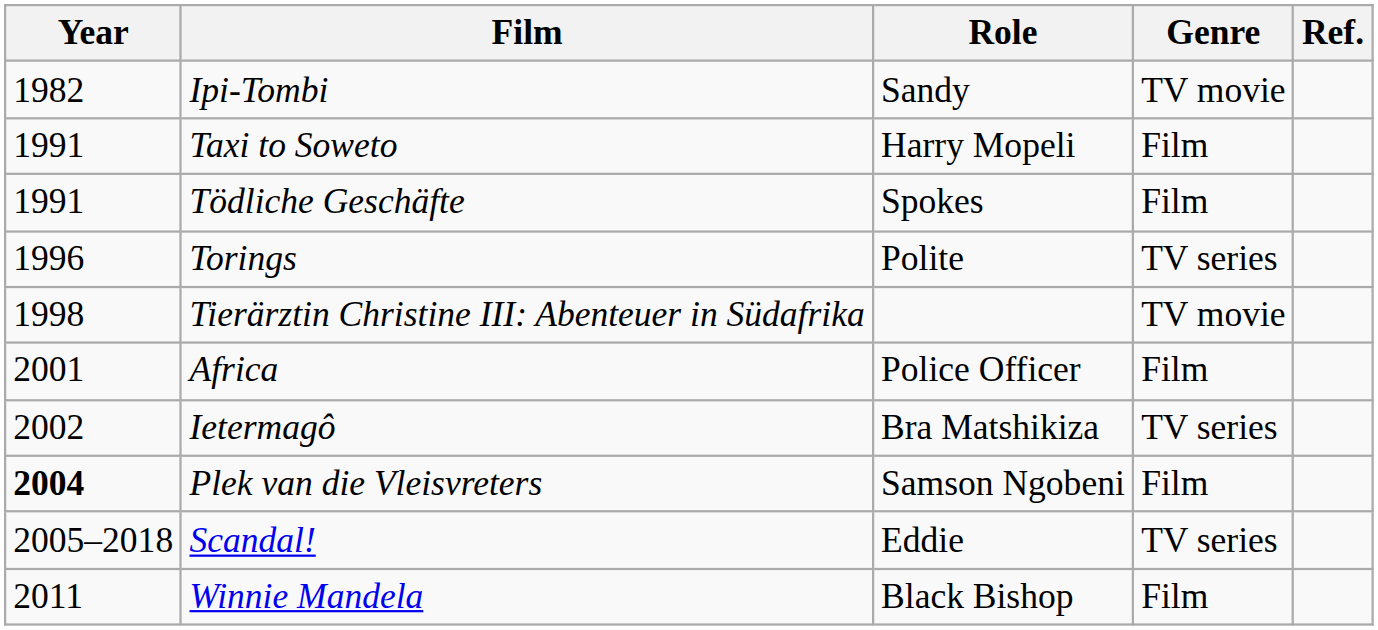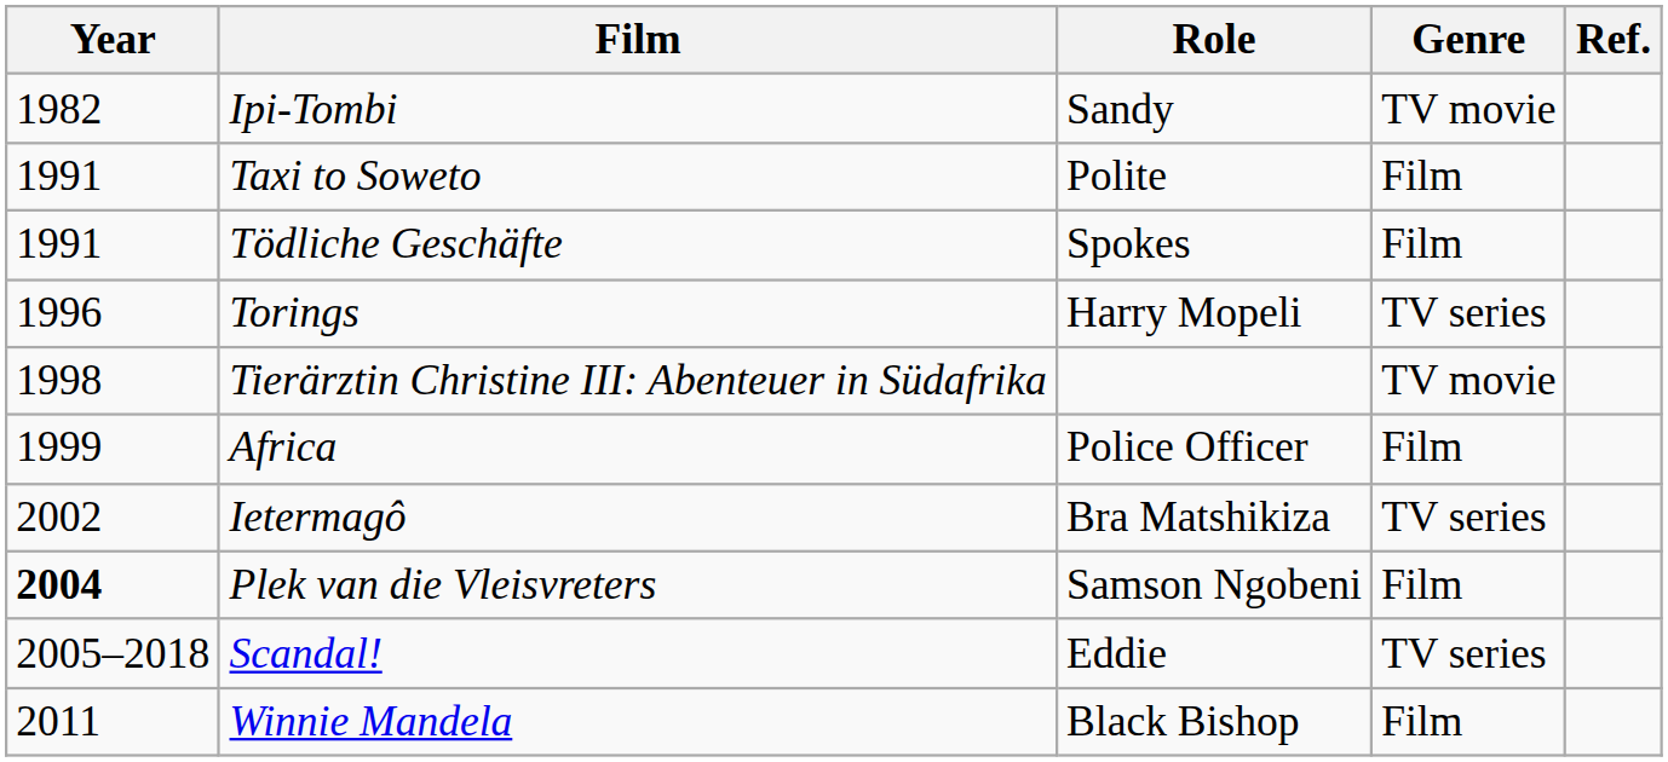 <table class="wikitable">
 <tr>
 <th>Year</th>
 <th>Film</th>
 <th>Role</th>
 <th>Genre</th>
 <th>Ref.</th>
 </tr>
 <tr>
 <td>1982</td>
 <td><em>Ipi-Tombi</em></td>
 <td>Sandy</td>
 <td>TV movie</td>
 <td></td>
 </tr>
 <tr>
 <td>1991</td>
 <td><em>Taxi to Soweto</em></td>
-<td>Harry Mopeli</td>
+<td>Polite</td>
 <td>Film</td>
 <td></td>
 </tr>
 <tr>
 <td>1991</td>
 <td><em>Tödliche Geschäfte</em></td>
 <td>Spokes</td>
 <td>Film</td>
 <td></td>
 </tr>
 <tr>
 <td>1996</td>
 <td><em>Torings</em></td>
-<td>Polite</td>
+<td>Harry Mopeli</td>
 <td>TV series</td>
 <td></td>
 </tr>
 <tr>
 <td>1998</td>
 <td><em>Tierärztin Christine III: Abenteuer in Südafrika</em></td>
 <td></td>
 <td>TV movie</td>
 <td></td>
 </tr>
 <tr>
-<td>2001</td>
+<td>1999</td>
 <td><em>Africa</em></td>
 <td>Police Officer</td>
 <td>Film</td>
 <td></td>
 </tr>
 <tr>
 <td>2002</td>
 <td><em>Ietermagô</em></td>
 <td>Bra Matshikiza</td>
 <td>TV series</td>
 <td></td>
 </tr>
 <tr>
 <td><strong>2004</strong></td>
 <td><em>Plek van die Vleisvreters</em></td>
 <td>Samson Ngobeni</td>
 <td>Film</td>
 <td></td>
 </tr>
 <tr>
 <td>2005–2018</td>
 <td><em><a href='#'>Scandal!</a></em></td>
 <td>Eddie</td>
 <td>TV series</td>
 <td></td>
 </tr>
 <tr>
 <td>2011</td>
 <td><em><a href='#'>Winnie Mandela</a></em></td>
 <td>Black Bishop</td>
 <td>Film</td>
 <td></td>
 </tr>
 </table>
